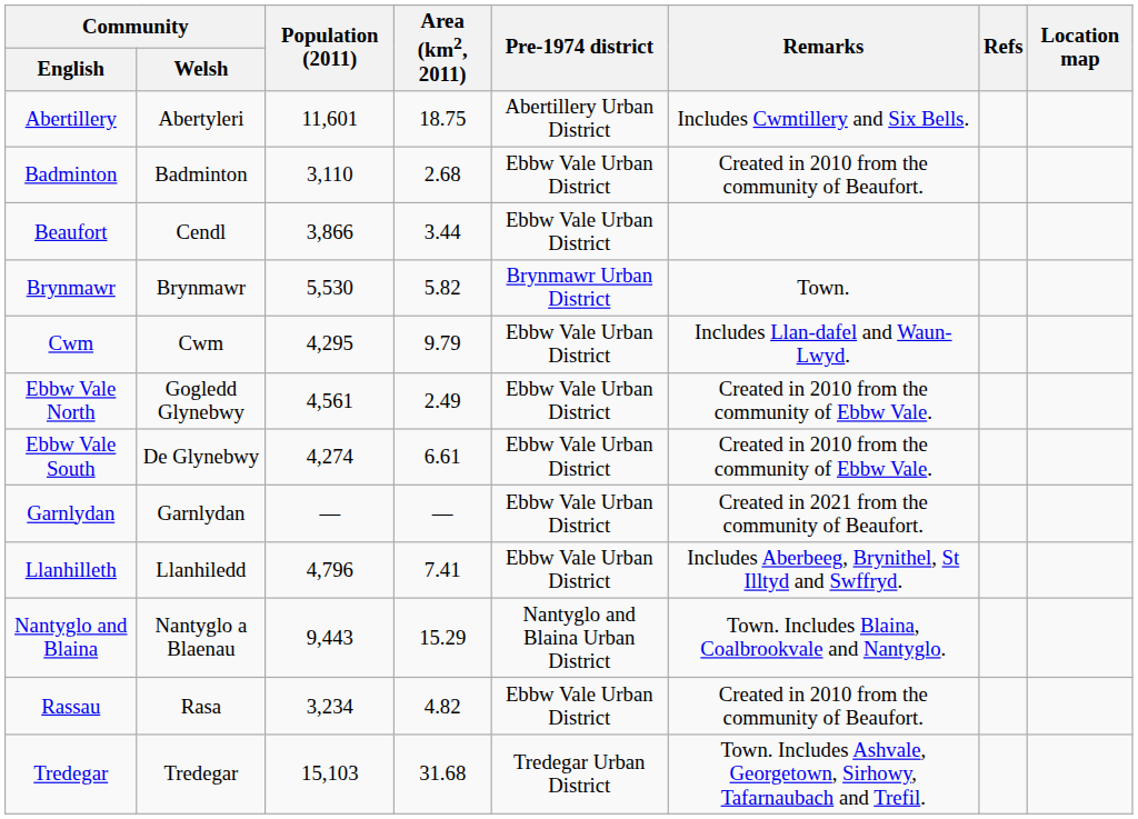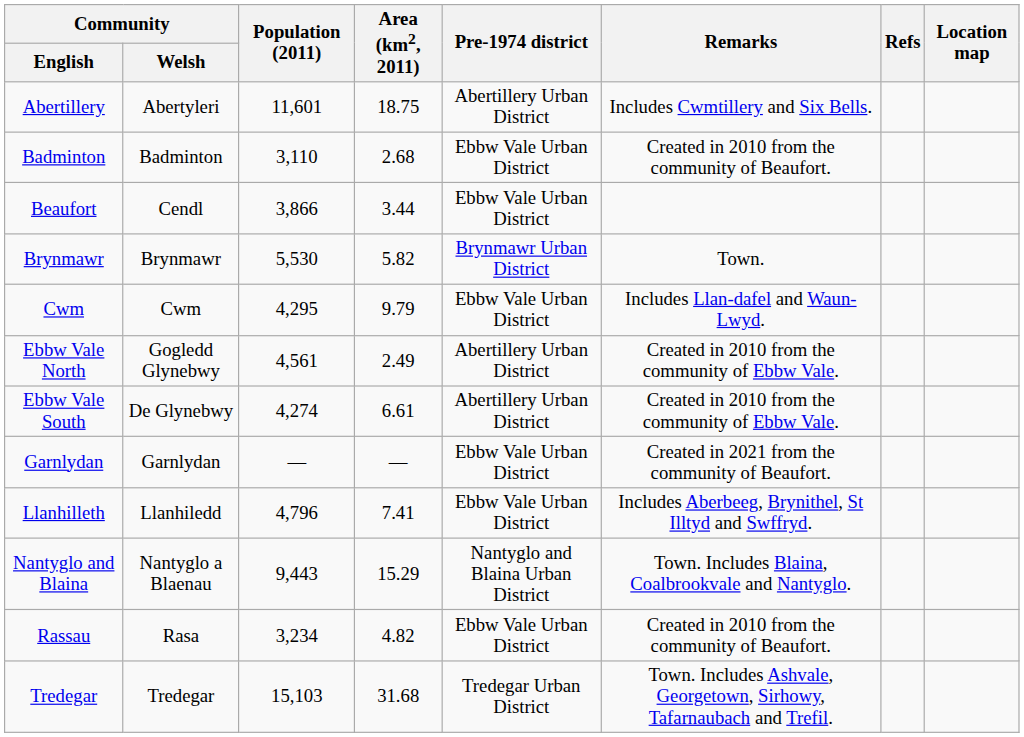 <table class="wikitable sortable" style="text-align:center;">
 <tr>
 <th scope=col colspan=2>Community</th>
 <th scope=col rowspan=2>Population (2011)</th>
 <th scope=col rowspan=2>Area (km<sup>2</sup>, 2011)</th>
 <th scope=col rowspan=2>Pre-1974 district</th>
 <th scope=col rowspan=2 class=unsortable>Remarks</th>
 <th scope=col rowspan=2 class=unsortable>Refs</th>
 <th scope=col rowspan=2 class=unsortable>Location map</th>
 </tr>
 <tr>
 <th scope=col>English</th>
 <th scope=col>Welsh</th>
 </tr>
 <tr>
 <td><a href='#'>Abertillery</a></td>
 <td>Abertyleri</td>
 <td>11,601</td>
 <td>18.75</td>
 <td>Abertillery Urban District</td>
 <td>Includes <a href='#'>Cwmtillery</a> and <a href='#'>Six Bells</a>.</td>
 <td></td>
 <td></td>
 </tr>
 <tr>
 <td><a href='#'>Badminton</a></td>
 <td>Badminton</td>
 <td>3,110</td>
 <td>2.68</td>
 <td>Ebbw Vale Urban District</td>
 <td>Created in 2010 from the community of Beaufort.</td>
 <td></td>
 <td></td>
 </tr>
 <tr>
 <td><a href='#'>Beaufort</a></td>
 <td>Cendl</td>
 <td>3,866</td>
 <td>3.44</td>
 <td>Ebbw Vale Urban District</td>
 <td></td>
 <td></td>
 <td></td>
 </tr>
 <tr>
 <td><a href='#'>Brynmawr</a></td>
 <td>Brynmawr</td>
 <td>5,530</td>
 <td>5.82</td>
 <td><a href='#'>Brynmawr Urban District</a></td>
 <td>Town.</td>
 <td></td>
 <td></td>
 </tr>
 <tr>
 <td><a href='#'>Cwm</a></td>
 <td>Cwm</td>
 <td>4,295</td>
 <td>9.79</td>
 <td>Ebbw Vale Urban District</td>
 <td>Includes <a href='#'>Llan-dafel</a> and <a href='#'>Waun-Lwyd</a>.</td>
 <td></td>
 <td></td>
 </tr>
 <tr>
 <td><a href='#'>Ebbw Vale North</a></td>
 <td>Gogledd Glynebwy</td>
 <td>4,561</td>
 <td>2.49</td>
-<td>Ebbw Vale Urban District</td>
+<td>Abertillery Urban District</td>
 <td>Created in 2010 from the community of <a href='#'>Ebbw Vale</a>.</td>
 <td></td>
 <td></td>
 </tr>
 <tr>
 <td><a href='#'>Ebbw Vale South</a></td>
 <td>De Glynebwy</td>
 <td>4,274</td>
 <td>6.61</td>
-<td>Ebbw Vale Urban District</td>
+<td>Abertillery Urban District</td>
 <td>Created in 2010 from the community of <a href='#'>Ebbw Vale</a>.</td>
 <td></td>
 <td></td>
 </tr>
 <tr>
 <td><a href='#'>Garnlydan</a></td>
 <td>Garnlydan</td>
 <td>—</td>
 <td>—</td>
 <td>Ebbw Vale Urban District</td>
 <td>Created in 2021 from the community of Beaufort.</td>
 <td></td>
 <td></td>
 </tr>
 <tr>
 <td><a href='#'>Llanhilleth</a></td>
 <td>Llanhiledd</td>
 <td>4,796</td>
 <td>7.41</td>
 <td>Ebbw Vale Urban District</td>
 <td>Includes <a href='#'>Aberbeeg</a>, <a href='#'>Brynithel</a>, <a href='#'>St Illtyd</a> and <a href='#'>Swffryd</a>.</td>
 <td></td>
 <td></td>
 </tr>
 <tr>
 <td><a href='#'>Nantyglo and Blaina</a></td>
 <td>Nantyglo a Blaenau</td>
 <td>9,443</td>
 <td>15.29</td>
 <td>Nantyglo and Blaina Urban District</td>
 <td>Town. Includes <a href='#'>Blaina</a>, <a href='#'>Coalbrookvale</a> and <a href='#'>Nantyglo</a>.</td>
 <td></td>
 <td></td>
 </tr>
 <tr>
 <td><a href='#'>Rassau</a></td>
 <td>Rasa</td>
 <td>3,234</td>
 <td>4.82</td>
 <td>Ebbw Vale Urban District</td>
 <td>Created in 2010 from the community of Beaufort.</td>
 <td></td>
 <td></td>
 </tr>
 <tr>
 <td><a href='#'>Tredegar</a></td>
 <td>Tredegar</td>
 <td>15,103</td>
 <td>31.68</td>
 <td>Tredegar Urban District</td>
 <td>Town. Includes <a href='#'>Ashvale</a>, <a href='#'>Georgetown</a>, <a href='#'>Sirhowy</a>, <a href='#'>Tafarnaubach</a> and <a href='#'>Trefil</a>.</td>
 <td></td>
 <td></td>
 </tr>
 </table>
